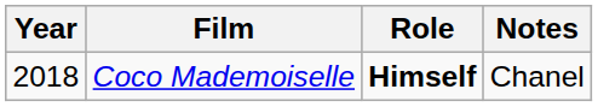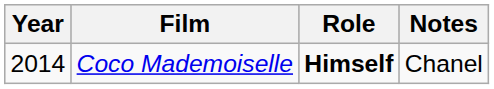 <table class="wikitable sortable">
 <tr>
 <th>Year</th>
 <th>Film</th>
 <th>Role</th>
 <th class="unsortable">Notes</th>
 </tr>
 <tr>
-<td>2018</td>
+<td>2014</td>
 <td><em><a href='#'>Coco Mademoiselle</a></em></td>
 <td><strong>Himself</strong></td>
 <td>Chanel</td>
 </tr>
 </table>
